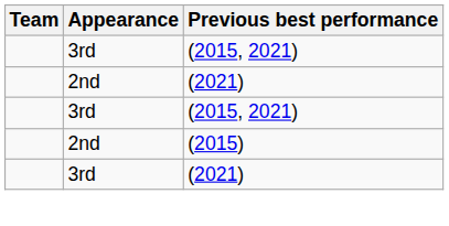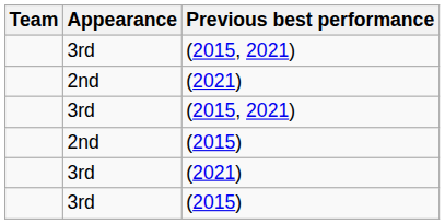 <table class="wikitable sortable">
 <tr>
 <th>Team</th>
 <th data-sort-type="number">Appearance</th>
 <th>Previous best performance</th>
 </tr>
 <tr>
 <td></td>
 <td>3rd</td>
 <td> (<a href='#'>2015</a>, <a href='#'>2021</a>)</td>
 </tr>
 <tr>
 <td></td>
 <td>2nd</td>
 <td> (<a href='#'>2021</a>)</td>
 </tr>
 <tr>
 <td></td>
 <td>3rd</td>
 <td> (<a href='#'>2015</a>, <a href='#'>2021</a>)</td>
 </tr>
 <tr>
 <td></td>
 <td>2nd</td>
 <td> (<a href='#'>2015</a>)</td>
 </tr>
 <tr>
 <td></td>
 <td>3rd</td>
 <td> (<a href='#'>2021</a>)</td>
 </tr>
+<tr>
+<td></td>
+<td>3rd</td>
+<td> (<a href='#'>2015</a>)</td>
+</tr>
 </table>
